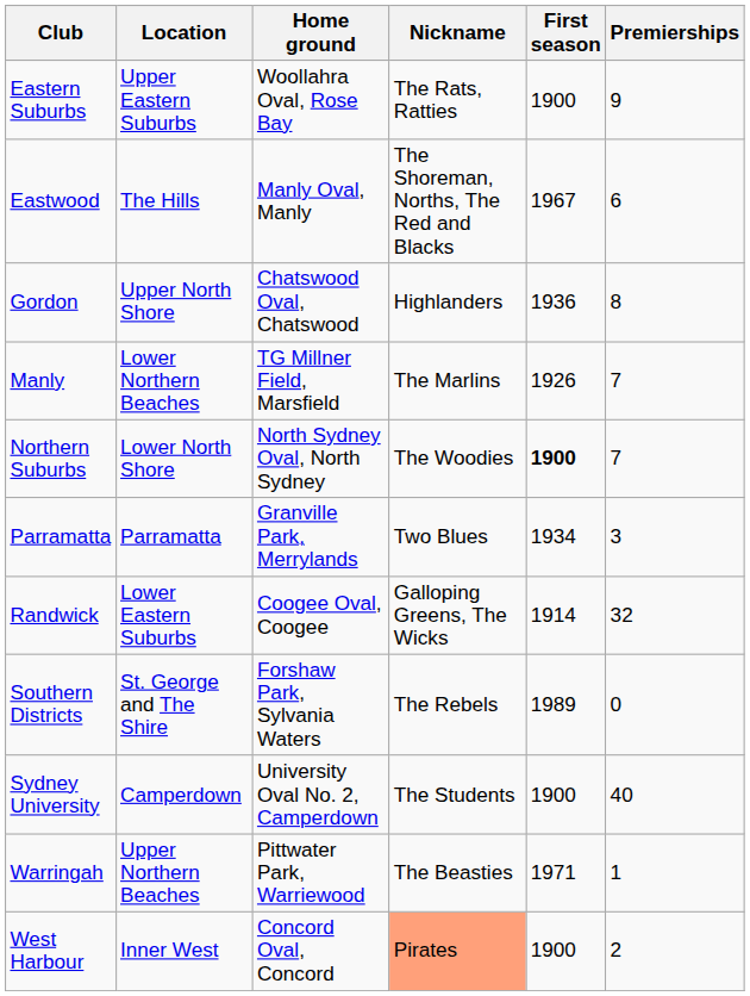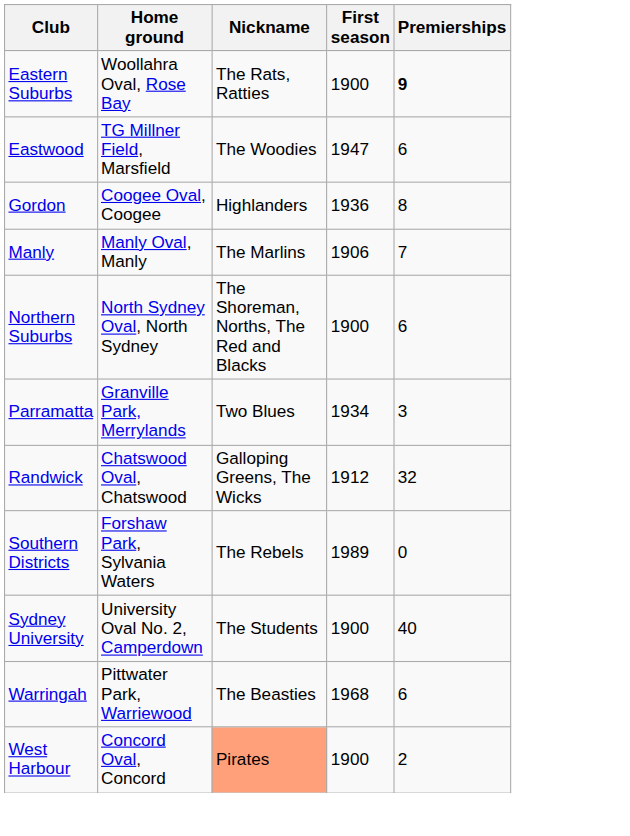 <table class="wikitable sortable">
 <tr>
 <th width="50">Club</th>
-<th width="100">Location</th>
 <th width="100">Home ground</th>
 <th width="100">Nickname</th>
 <th width="50">First season</th>
 <th width="25">Premierships</th>
 </tr>
 <tr>
 <td><a href='#'>Eastern Suburbs</a></td>
-<td><a href='#'>Upper Eastern Suburbs</a></td>
 <td>Woollahra Oval, <a href='#'>Rose Bay</a></td>
 <td>The Rats, Ratties</td>
 <td>1900</td>
-<td>9</td>
+<td><strong>9</strong></td>
 </tr>
 <tr>
 <td><a href='#'>Eastwood</a></td>
-<td><a href='#'>The Hills</a></td>
-<td><a href='#'>Manly Oval</a>, Manly</td>
-<td>The Shoreman, Norths, The Red and Blacks</td>
-<td>1967</td>
+<td><a href='#'>TG Millner Field</a>, Marsfield</td>
+<td>The Woodies</td>
+<td>1947</td>
 <td>6</td>
 </tr>
 <tr>
 <td><a href='#'>Gordon</a></td>
-<td><a href='#'>Upper North Shore</a></td>
-<td><a href='#'>Chatswood Oval</a>, Chatswood</td>
+<td><a href='#'>Coogee Oval</a>, Coogee</td>
 <td>Highlanders</td>
 <td>1936</td>
 <td>8</td>
 </tr>
 <tr>
 <td><a href='#'>Manly</a></td>
-<td><a href='#'>Lower Northern Beaches</a></td>
-<td><a href='#'>TG Millner Field</a>, Marsfield</td>
+<td><a href='#'>Manly Oval</a>, Manly</td>
 <td>The Marlins</td>
-<td>1926</td>
+<td>1906</td>
 <td>7</td>
 </tr>
 <tr>
 <td><a href='#'>Northern Suburbs</a></td>
-<td><a href='#'>Lower North Shore</a></td>
 <td><a href='#'>North Sydney Oval</a>, North Sydney</td>
-<td>The Woodies</td>
-<td><strong>1900</strong></td>
-<td>7</td>
+<td>The Shoreman, Norths, The Red and Blacks</td>
+<td>1900</td>
+<td>6</td>
 </tr>
 <tr>
-<td><a href='#'>Parramatta</a></td>
 <td><a href='#'>Parramatta</a></td>
 <td><a href='#'>Granville Park, Merrylands</a></td>
 <td>Two Blues</td>
 <td>1934</td>
 <td>3</td>
 </tr>
 <tr>
 <td><a href='#'>Randwick</a></td>
-<td><a href='#'>Lower Eastern Suburbs</a></td>
-<td><a href='#'>Coogee Oval</a>, Coogee</td>
+<td><a href='#'>Chatswood Oval</a>, Chatswood</td>
 <td>Galloping Greens, The Wicks</td>
-<td>1914</td>
+<td>1912</td>
 <td>32</td>
 </tr>
 <tr>
 <td><a href='#'>Southern Districts</a></td>
-<td><a href='#'>St. George</a> and <a href='#'>The Shire</a></td>
 <td><a href='#'>Forshaw Park</a>, Sylvania Waters</td>
 <td>The Rebels</td>
 <td>1989</td>
 <td>0</td>
 </tr>
 <tr>
 <td><a href='#'>Sydney University</a></td>
-<td><a href='#'>Camperdown</a></td>
 <td>University Oval No. 2, <a href='#'>Camperdown</a></td>
 <td>The Students</td>
 <td>1900</td>
 <td>40</td>
 </tr>
 <tr>
 <td><a href='#'>Warringah</a></td>
-<td><a href='#'>Upper Northern Beaches</a></td>
 <td>Pittwater Park, <a href='#'>Warriewood</a></td>
 <td>The Beasties</td>
-<td>1971</td>
-<td>1</td>
+<td>1968</td>
+<td>6</td>
 </tr>
 <tr>
 <td><a href='#'>West Harbour</a></td>
-<td><a href='#'>Inner West</a></td>
 <td><a href='#'>Concord Oval</a>, Concord</td>
 <td style="background: lightsalmon;">Pirates</td>
 <td>1900</td>
 <td>2</td>
 </tr>
 </table>
